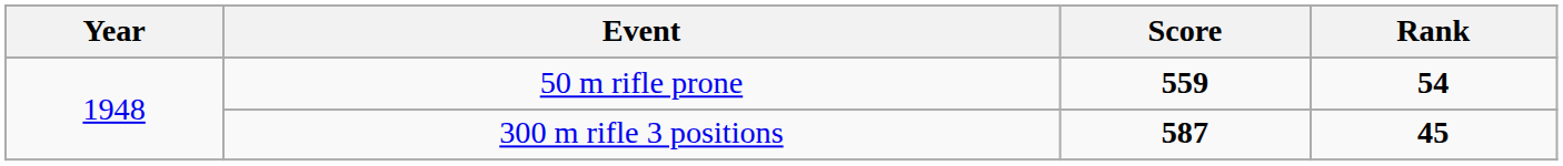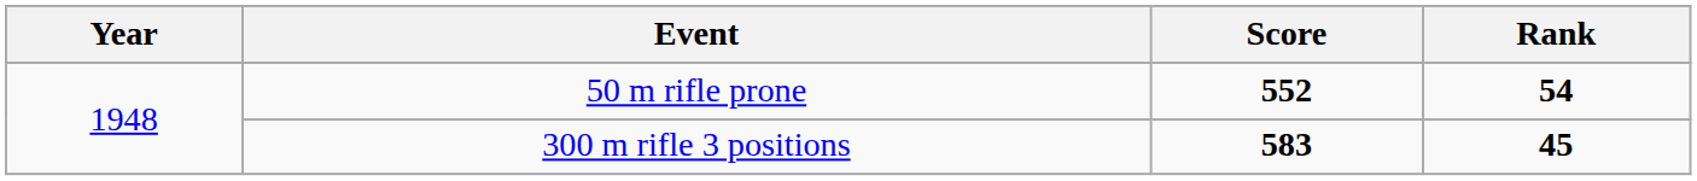 <table class="wikitable sortable" width=45% style="font-size:90%; text-align:center;">
 <tr>
 <th>Year</th>
 <th>Event</th>
 <th>Score</th>
 <th>Rank</th>
 </tr>
 <tr>
 <td rowspan=2 align="center"><a href='#'>1948</a></td>
 <td align=center><a href='#'>50 m rifle prone</a></td>
-<td><strong>559</strong></td>
+<td><strong>552</strong></td>
 <td><strong>54</strong></td>
 </tr>
 <tr>
 <td align=center><a href='#'>300 m rifle 3 positions</a></td>
-<td><strong>587</strong></td>
+<td><strong>583</strong></td>
 <td><strong>45</strong></td>
 </tr>
 </table>
